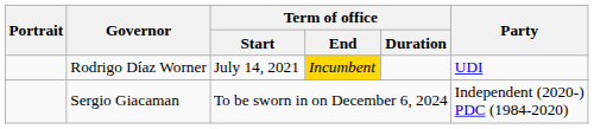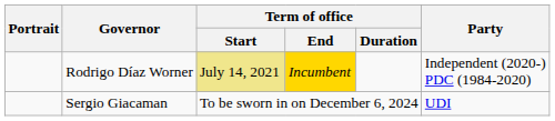 <table class="wikitable">
 <tr>
 <th rowspan="2">Portrait</th>
 <th rowspan="2">Governor</th>
 <th colspan="3">Term of office</th>
 <th rowspan="2">Party</th>
 </tr>
 <tr>
 <th>Start</th>
 <th>End</th>
 <th>Duration</th>
 </tr>
 <tr>
 <td></td>
 <td>Rodrigo Díaz Worner</td>
-<td>July 14, 2021</td>
+<td style="background: khaki;">July 14, 2021</td>
 <td style="background: gold;"><em>Incumbent</em></td>
 <td></td>
-<td><a href='#'>UDI</a></td>
+<td>Independent (2020-)<br><a href='#'>PDC</a> (1984-2020)</td>
 </tr>
 <tr>
 <td></td>
 <td>Sergio Giacaman</td>
 <td colspan="3">To be sworn in on December 6, 2024</td>
-<td>Independent (2020-)<br><a href='#'>PDC</a> (1984-2020)</td>
+<td><a href='#'>UDI</a></td>
 </tr>
 </table>
